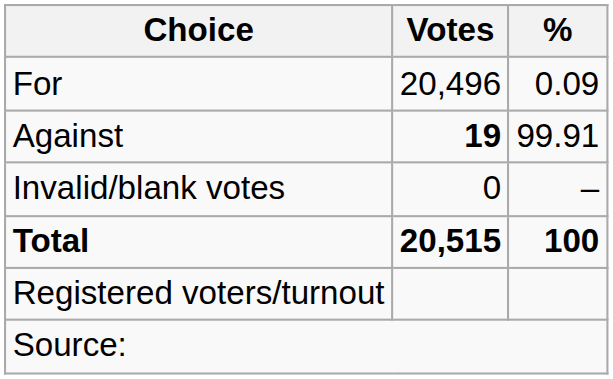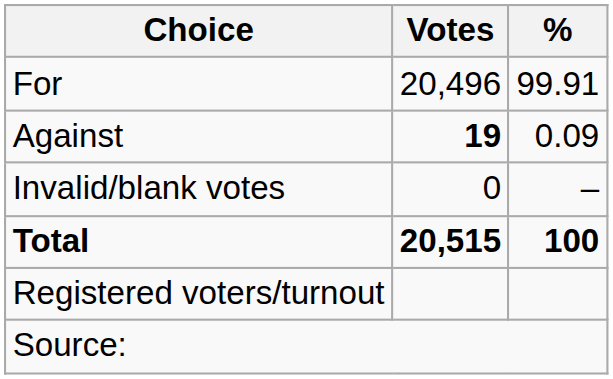 <table class=wikitable style=text-align:right>
 <tr>
 <th>Choice</th>
 <th>Votes</th>
 <th>%</th>
 </tr>
 <tr>
 <td align=left>For</td>
 <td>20,496</td>
-<td>0.09</td>
+<td>99.91</td>
 </tr>
 <tr>
 <td align=left>Against</td>
 <td><strong>19</strong></td>
-<td>99.91</td>
+<td>0.09</td>
 </tr>
 <tr>
 <td align=left>Invalid/blank votes</td>
 <td>0</td>
 <td>–</td>
 </tr>
 <tr>
 <td align=left><strong>Total</strong></td>
 <td><strong>20,515</strong></td>
 <td><strong>100</strong></td>
 </tr>
 <tr>
 <td align=left>Registered voters/turnout</td>
 <td></td>
 <td></td>
 </tr>
 <tr>
 <td align=left colspan=3>Source: </td>
 </tr>
 </table>
